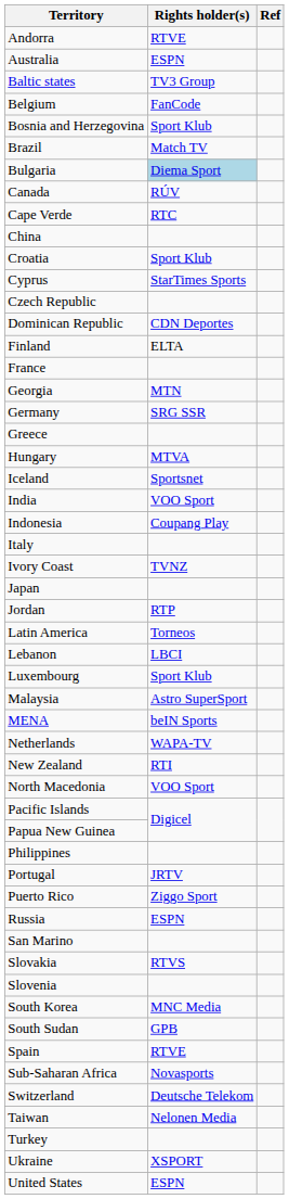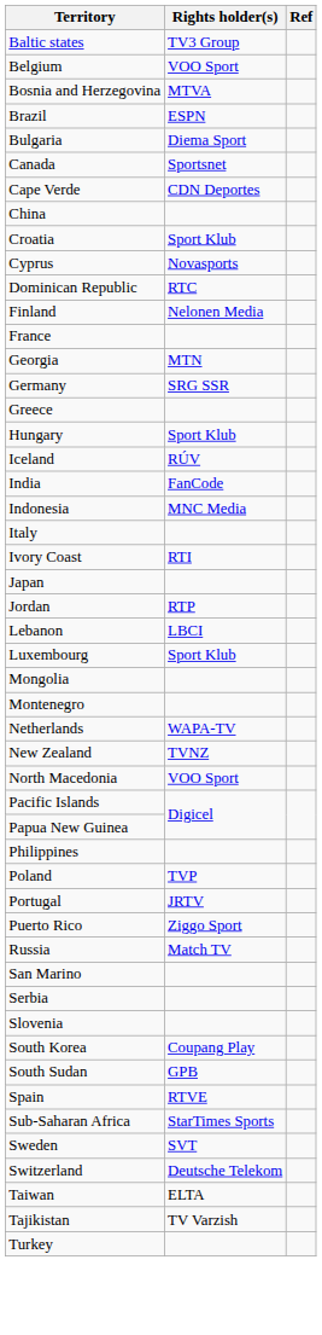 <table class=wikitable>
 <tr>
 <th>Territory</th>
 <th>Rights holder(s)</th>
 <th>Ref</th>
-</tr>
-<tr>
-<td>Andorra</td>
-<td><a href='#'>RTVE</a></td>
-<td></td>
-</tr>
-<tr>
-<td>Australia</td>
-<td><a href='#'>ESPN</a></td>
-<td></td>
 </tr>
 <tr>
 <td><a href='#'>Baltic states</a></td>
 <td><a href='#'>TV3 Group</a></td>
 <td></td>
 </tr>
 <tr>
 <td>Belgium</td>
-<td><a href='#'>FanCode</a></td>
+<td><a href='#'>VOO Sport</a></td>
 <td></td>
 </tr>
 <tr>
 <td>Bosnia and Herzegovina</td>
-<td><a href='#'>Sport Klub</a></td>
+<td><a href='#'>MTVA</a></td>
 <td></td>
 </tr>
 <tr>
 <td>Brazil</td>
-<td><a href='#'>Match TV</a></td>
+<td><a href='#'>ESPN</a></td>
 <td></td>
 </tr>
 <tr>
 <td>Bulgaria</td>
-<td style="background: lightblue;"><a href='#'>Diema Sport</a></td>
+<td><a href='#'>Diema Sport</a></td>
 <td></td>
 </tr>
 <tr>
 <td>Canada</td>
-<td><a href='#'>RÚV</a></td>
+<td><a href='#'>Sportsnet</a></td>
 <td></td>
 </tr>
 <tr>
 <td>Cape Verde</td>
-<td><a href='#'>RTC</a></td>
+<td><a href='#'>CDN Deportes</a></td>
 <td></td>
 </tr>
 <tr>
 <td>China</td>
 <td></td>
 <td></td>
 </tr>
 <tr>
 <td>Croatia</td>
 <td><a href='#'>Sport Klub</a></td>
 <td></td>
 </tr>
 <tr>
 <td>Cyprus</td>
-<td><a href='#'>StarTimes Sports</a></td>
-<td></td>
-</tr>
-<tr>
-<td>Czech Republic</td>
-<td></td>
+<td><a href='#'>Novasports</a></td>
 <td></td>
 </tr>
 <tr>
 <td>Dominican Republic</td>
-<td><a href='#'>CDN Deportes</a></td>
+<td><a href='#'>RTC</a></td>
 <td></td>
 </tr>
 <tr>
 <td>Finland</td>
-<td>ELTA</td>
+<td><a href='#'>Nelonen Media</a></td>
 <td></td>
 </tr>
 <tr>
 <td>France</td>
 <td></td>
 <td></td>
 </tr>
 <tr>
 <td>Georgia</td>
 <td><a href='#'>MTN</a></td>
 <td></td>
 </tr>
 <tr>
 <td>Germany</td>
 <td><a href='#'>SRG SSR</a></td>
 <td></td>
 </tr>
 <tr>
 <td>Greece</td>
 <td></td>
 <td></td>
 </tr>
 <tr>
 <td>Hungary</td>
-<td><a href='#'>MTVA</a></td>
+<td><a href='#'>Sport Klub</a></td>
 <td></td>
 </tr>
 <tr>
 <td>Iceland</td>
-<td><a href='#'>Sportsnet</a></td>
+<td><a href='#'>RÚV</a></td>
 <td></td>
 </tr>
 <tr>
 <td>India</td>
-<td><a href='#'>VOO Sport</a></td>
+<td><a href='#'>FanCode</a></td>
 <td></td>
 </tr>
 <tr>
 <td>Indonesia</td>
-<td><a href='#'>Coupang Play</a></td>
+<td><a href='#'>MNC Media</a></td>
 <td></td>
 </tr>
 <tr>
 <td>Italy</td>
 <td></td>
 <td></td>
 </tr>
 <tr>
 <td>Ivory Coast</td>
-<td><a href='#'>TVNZ</a></td>
+<td><a href='#'>RTI</a></td>
 <td></td>
 </tr>
 <tr>
 <td>Japan</td>
 <td></td>
 <td></td>
 </tr>
 <tr>
 <td>Jordan</td>
 <td><a href='#'>RTP</a></td>
 <td></td>
 </tr>
 <tr>
-<td>Latin America</td>
-<td><a href='#'>Torneos</a></td>
-<td></td>
-</tr>
-<tr>
 <td>Lebanon</td>
 <td><a href='#'>LBCI</a></td>
 <td></td>
 </tr>
 <tr>
 <td>Luxembourg</td>
 <td><a href='#'>Sport Klub</a></td>
 <td></td>
 </tr>
 <tr>
-<td>Malaysia</td>
-<td><a href='#'>Astro SuperSport</a></td>
+<td>Mongolia</td>
+<td></td>
 <td></td>
 </tr>
 <tr>
-<td><a href='#'>MENA</a></td>
-<td><a href='#'>beIN Sports</a></td>
+<td>Montenegro</td>
+<td></td>
 <td></td>
 </tr>
 <tr>
 <td>Netherlands</td>
 <td><a href='#'>WAPA-TV</a></td>
 <td></td>
 </tr>
 <tr>
 <td>New Zealand</td>
-<td><a href='#'>RTI</a></td>
+<td><a href='#'>TVNZ</a></td>
 <td></td>
 </tr>
 <tr>
 <td>North Macedonia</td>
 <td><a href='#'>VOO Sport</a></td>
 <td></td>
 </tr>
 <tr>
 <td>Pacific Islands</td>
 <td rowspan=2><a href='#'>Digicel</a></td>
 <td rowspan=2></td>
 </tr>
 <tr>
 <td>Papua New Guinea</td>
 </tr>
 <tr>
 <td>Philippines</td>
 <td></td>
 <td></td>
 </tr>
 <tr>
+<td>Poland</td>
+<td><a href='#'>TVP</a></td>
+<td></td>
+</tr>
+<tr>
 <td>Portugal</td>
 <td><a href='#'>JRTV</a></td>
 <td></td>
 </tr>
 <tr>
 <td>Puerto Rico</td>
 <td><a href='#'>Ziggo Sport</a></td>
 <td></td>
 </tr>
 <tr>
 <td>Russia</td>
-<td><a href='#'>ESPN</a></td>
+<td><a href='#'>Match TV</a></td>
 <td></td>
 </tr>
 <tr>
 <td>San Marino</td>
 <td></td>
 <td></td>
 </tr>
 <tr>
-<td>Slovakia</td>
-<td><a href='#'>RTVS</a></td>
+<td>Serbia</td>
+<td></td>
 <td></td>
 </tr>
 <tr>
 <td>Slovenia</td>
 <td></td>
 <td></td>
 </tr>
 <tr>
 <td>South Korea</td>
-<td><a href='#'>MNC Media</a></td>
+<td><a href='#'>Coupang Play</a></td>
 <td></td>
 </tr>
 <tr>
 <td>South Sudan</td>
 <td><a href='#'>GPB</a></td>
 <td></td>
 </tr>
 <tr>
 <td>Spain</td>
 <td><a href='#'>RTVE</a></td>
 <td></td>
 </tr>
 <tr>
 <td>Sub-Saharan Africa</td>
-<td><a href='#'>Novasports</a></td>
+<td><a href='#'>StarTimes Sports</a></td>
+<td></td>
+</tr>
+<tr>
+<td>Sweden</td>
+<td><a href='#'>SVT</a></td>
 <td></td>
 </tr>
 <tr>
 <td>Switzerland</td>
 <td><a href='#'>Deutsche Telekom</a></td>
 <td></td>
 </tr>
 <tr>
 <td>Taiwan</td>
-<td><a href='#'>Nelonen Media</a></td>
+<td>ELTA</td>
+<td></td>
+</tr>
+<tr>
+<td>Tajikistan</td>
+<td>TV Varzish</td>
 <td></td>
 </tr>
 <tr>
 <td>Turkey</td>
 <td></td>
 <td></td>
 </tr>
-<tr>
-<td>Ukraine</td>
-<td><a href='#'>XSPORT</a></td>
-<td></td>
-</tr>
-<tr>
-<td>United States</td>
-<td><a href='#'>ESPN</a></td>
-<td></td>
-</tr>
 </table>
